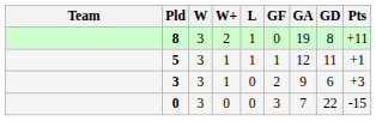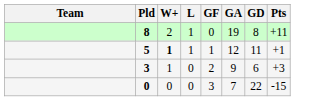 <table class="wikitable" style="text-align: center;">
 <tr>
 <th width="175">Team</th>
 <th width="20">Pld</th>
-<th width="20">W</th>
 <th width="20">W+</th>
 <th width="20">L</th>
 <th width="20">GF</th>
 <th width="20">GA</th>
 <th width="20">GD</th>
 <th width="20">Pts</th>
 </tr>
 <tr align=center style="background:#ccffcc;">
 <td style="text-align:left;"></td>
 <td><strong>8</strong></td>
-<td>3</td>
 <td>2</td>
 <td>1</td>
 <td>0</td>
 <td>19</td>
 <td>8</td>
 <td>+11</td>
 </tr>
 <tr align=center style="background:#f5f5f5;">
 <td style="text-align:left;"></td>
 <td><strong>5</strong></td>
-<td>3</td>
-<td>1</td>
+<td><strong>1</strong></td>
 <td>1</td>
 <td>1</td>
 <td>12</td>
 <td>11</td>
 <td>+1</td>
 </tr>
 <tr align=center style="background:#f5f5f5;">
 <td style="text-align:left;"></td>
 <td><strong>3</strong></td>
-<td>3</td>
 <td>1</td>
 <td>0</td>
 <td>2</td>
 <td>9</td>
 <td>6</td>
 <td>+3</td>
 </tr>
 <tr align=center style="background:#f5f5f5;">
 <td style="text-align:left;"></td>
 <td><strong>0</strong></td>
-<td>3</td>
 <td>0</td>
 <td>0</td>
 <td>3</td>
 <td>7</td>
 <td>22</td>
 <td>-15</td>
 </tr>
 </table>
